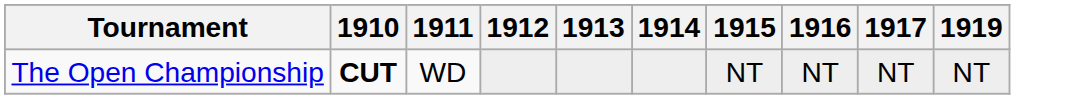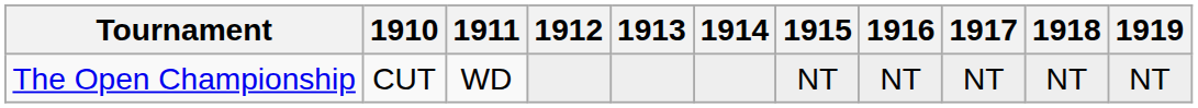 <table class="wikitable" style="font-size:95%;text-align:center;">
 <tr>
 <th>Tournament</th>
 <th>1910</th>
 <th>1911</th>
 <th>1912</th>
 <th>1913</th>
 <th>1914</th>
 <th>1915</th>
 <th>1916</th>
 <th>1917</th>
+<th>1918</th>
 <th>1919</th>
 </tr>
 <tr>
 <td align=left><a href='#'>The Open Championship</a></td>
-<td><strong>CUT</strong></td>
+<td>CUT</td>
 <td>WD</td>
 <td style="background:#eeeeee;"></td>
 <td style="background:#eeeeee;"></td>
 <td style="background:#eeeeee;"></td>
 <td style="background:#eeeeee;">NT</td>
 <td style="background:#eeeeee;">NT</td>
 <td style="background:#eeeeee;">NT</td>
 <td style="background:#eeeeee;">NT</td>
+<td style="background:#eeeeee;">NT</td>
 </tr>
 </table>
